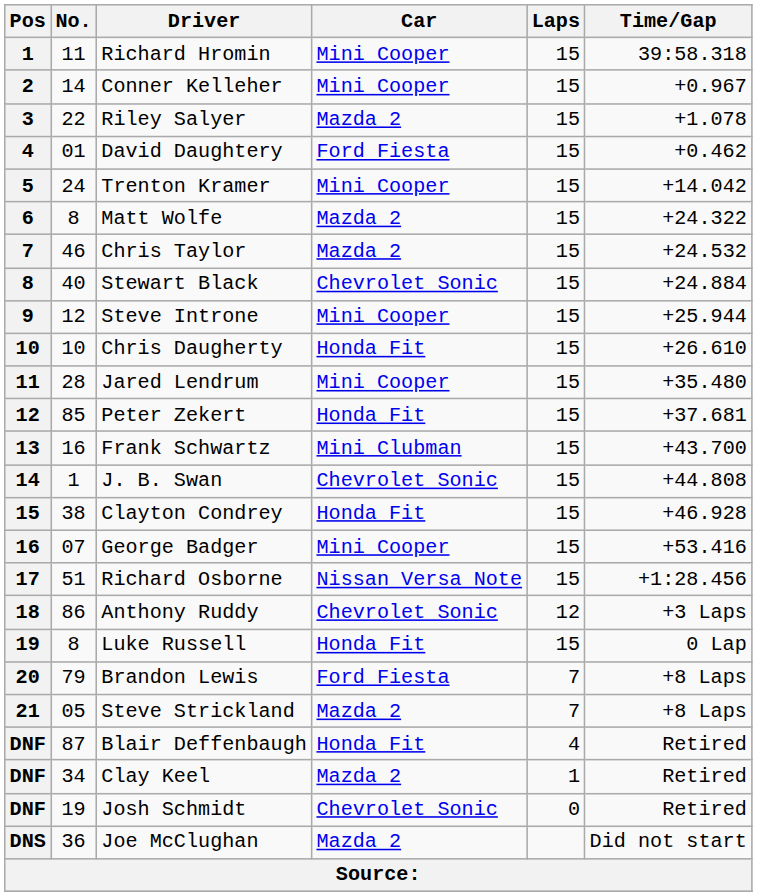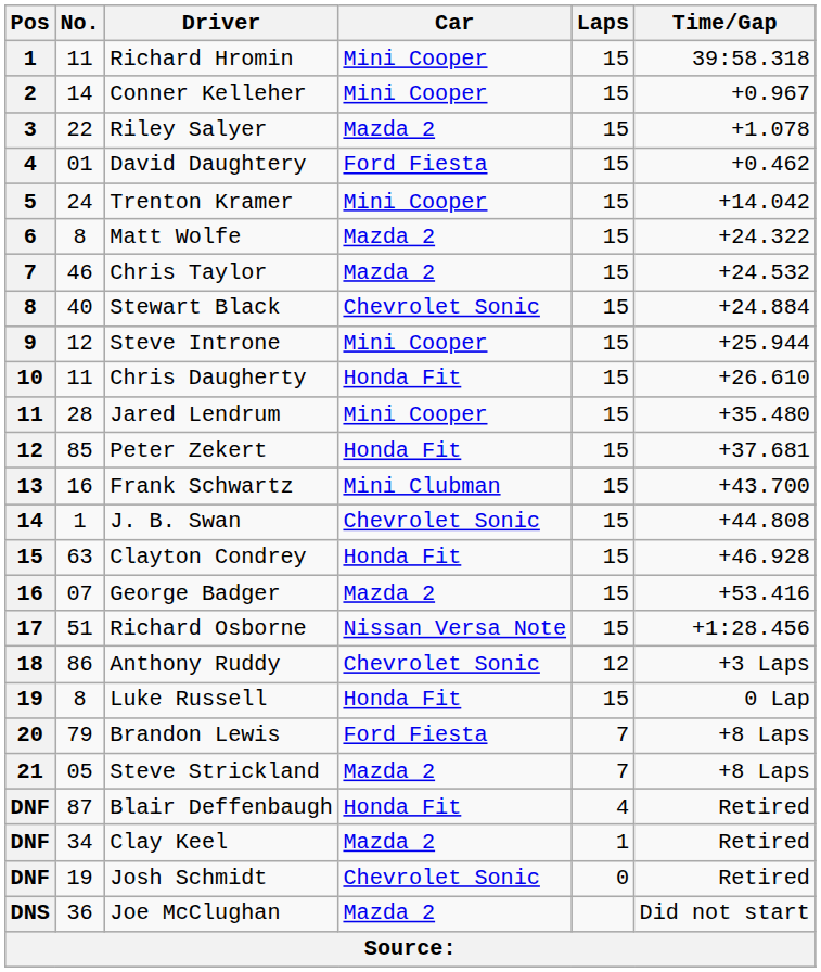 <table class="wikitable">
 <tr>
 <th>Pos</th>
 <th>No.</th>
 <th>Driver</th>
 <th>Car</th>
 <th>Laps</th>
 <th>Time/Gap</th>
 </tr>
 <tr>
 <th>1</th>
 <td align=center>11</td>
 <td> Richard Hromin</td>
 <td><a href='#'>Mini Cooper</a></td>
 <td align=right>15</td>
 <td align=right>39:58.318</td>
 </tr>
 <tr>
 <th>2</th>
 <td align=center>14</td>
 <td> Conner Kelleher</td>
 <td><a href='#'>Mini Cooper</a></td>
 <td align=right>15</td>
 <td align=right>+0.967</td>
 </tr>
 <tr>
 <th>3</th>
 <td align=center>22</td>
 <td> Riley Salyer</td>
 <td><a href='#'>Mazda 2</a></td>
 <td align=right>15</td>
 <td align=right>+1.078</td>
 </tr>
 <tr>
 <th>4</th>
 <td align=center>01</td>
 <td> David Daughtery</td>
 <td><a href='#'>Ford Fiesta</a></td>
 <td align=right>15</td>
 <td align=right>+0.462</td>
 </tr>
 <tr>
 <th>5</th>
 <td align=center>24</td>
 <td> Trenton Kramer</td>
 <td><a href='#'>Mini Cooper</a></td>
 <td align=right>15</td>
 <td align=right>+14.042</td>
 </tr>
 <tr>
 <th>6</th>
 <td align=center>8</td>
 <td> Matt Wolfe</td>
 <td><a href='#'>Mazda 2</a></td>
 <td align=right>15</td>
 <td align=right>+24.322</td>
 </tr>
 <tr>
 <th>7</th>
 <td align=center>46</td>
 <td> Chris Taylor</td>
 <td><a href='#'>Mazda 2</a></td>
 <td align=right>15</td>
 <td align=right>+24.532</td>
 </tr>
 <tr>
 <th>8</th>
 <td align=center>40</td>
 <td> Stewart Black</td>
 <td><a href='#'>Chevrolet Sonic</a></td>
 <td align=right>15</td>
 <td align=right>+24.884</td>
 </tr>
 <tr>
 <th>9</th>
 <td align=center>12</td>
 <td> Steve Introne</td>
 <td><a href='#'>Mini Cooper</a></td>
 <td align=right>15</td>
 <td align=right>+25.944</td>
 </tr>
 <tr>
 <th>10</th>
-<td align=center>10</td>
+<td align=center>11</td>
 <td> Chris Daugherty</td>
 <td><a href='#'>Honda Fit</a></td>
 <td align=right>15</td>
 <td align=right>+26.610</td>
 </tr>
 <tr>
 <th>11</th>
 <td align=center>28</td>
 <td> Jared Lendrum</td>
 <td><a href='#'>Mini Cooper</a></td>
 <td align=right>15</td>
 <td align=right>+35.480</td>
 </tr>
 <tr>
 <th>12</th>
 <td align=center>85</td>
 <td> Peter Zekert</td>
 <td><a href='#'>Honda Fit</a></td>
 <td align=right>15</td>
 <td align=right>+37.681</td>
 </tr>
 <tr>
 <th>13</th>
 <td align=center>16</td>
 <td> Frank Schwartz</td>
 <td><a href='#'>Mini Clubman</a></td>
 <td align=right>15</td>
 <td align=right>+43.700</td>
 </tr>
 <tr>
 <th>14</th>
 <td align=center>1</td>
 <td> J. B. Swan</td>
 <td><a href='#'>Chevrolet Sonic</a></td>
 <td align=right>15</td>
 <td align=right>+44.808</td>
 </tr>
 <tr>
 <th>15</th>
-<td align=center>38</td>
+<td align=center>63</td>
 <td> Clayton Condrey</td>
 <td><a href='#'>Honda Fit</a></td>
 <td align=right>15</td>
 <td align=right>+46.928</td>
 </tr>
 <tr>
 <th>16</th>
 <td align=center>07</td>
 <td> George Badger</td>
-<td><a href='#'>Mini Cooper</a></td>
+<td><a href='#'>Mazda 2</a></td>
 <td align=right>15</td>
 <td align=right>+53.416</td>
 </tr>
 <tr>
 <th>17</th>
 <td align=center>51</td>
 <td> Richard Osborne</td>
 <td><a href='#'>Nissan Versa Note</a></td>
 <td align=right>15</td>
 <td align=right>+1:28.456</td>
 </tr>
 <tr>
 <th>18</th>
 <td align=center>86</td>
 <td> Anthony Ruddy</td>
 <td><a href='#'>Chevrolet Sonic</a></td>
 <td align=right>12</td>
 <td align=right>+3 Laps</td>
 </tr>
 <tr>
 <th>19</th>
 <td align=center>8</td>
 <td> Luke Russell</td>
 <td><a href='#'>Honda Fit</a></td>
 <td align=right>15</td>
 <td align=right>0 Lap</td>
 </tr>
 <tr>
 <th>20</th>
 <td align=center>79</td>
 <td> Brandon Lewis</td>
 <td><a href='#'>Ford Fiesta</a></td>
 <td align=right>7</td>
 <td align=right>+8 Laps</td>
 </tr>
 <tr>
 <th>21</th>
 <td align=center>05</td>
 <td> Steve Strickland</td>
 <td><a href='#'>Mazda 2</a></td>
 <td align=right>7</td>
 <td align=right>+8 Laps</td>
 </tr>
 <tr>
 <th>DNF</th>
 <td align=center>87</td>
 <td> Blair Deffenbaugh</td>
 <td><a href='#'>Honda Fit</a></td>
 <td align=right>4</td>
 <td align=right>Retired</td>
 </tr>
 <tr>
 <th>DNF</th>
 <td align=center>34</td>
 <td> Clay Keel</td>
 <td><a href='#'>Mazda 2</a></td>
 <td align=right>1</td>
 <td align=right>Retired</td>
 </tr>
 <tr>
 <th>DNF</th>
 <td align=center>19</td>
 <td> Josh Schmidt</td>
 <td><a href='#'>Chevrolet Sonic</a></td>
 <td align=right>0</td>
 <td align=right>Retired</td>
 </tr>
 <tr>
 <th>DNS</th>
 <td align=center>36</td>
 <td> Joe McClughan</td>
 <td><a href='#'>Mazda 2</a></td>
 <td align=right></td>
 <td align=right>Did not start</td>
 </tr>
 <tr>
 <th colspan=6>Source:</th>
 </tr>
 <tr>
 </tr>
 </table>
